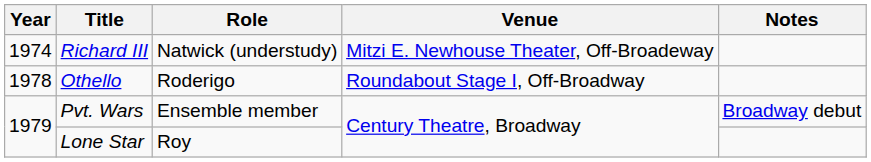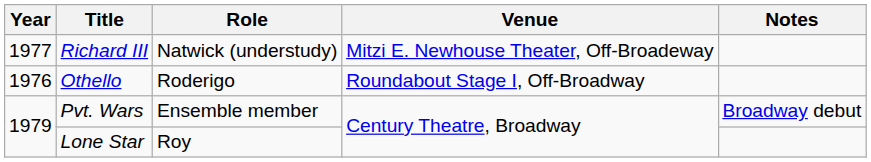 <table class="wikitable sortable">
 <tr>
 <th>Year</th>
 <th>Title</th>
 <th>Role</th>
 <th>Venue</th>
 <th class="unsortable">Notes</th>
 </tr>
 <tr>
-<td>1974</td>
+<td>1977</td>
 <td><a href='#'><em>Richard III</em></a></td>
 <td>Natwick (understudy)</td>
 <td><a href='#'>Mitzi E. Newhouse Theater</a>, Off-Broadeway</td>
 <td></td>
 </tr>
 <tr>
-<td>1978</td>
+<td>1976</td>
 <td><em><a href='#'>Othello</a></em></td>
 <td>Roderigo</td>
 <td><a href='#'>Roundabout Stage I</a>, Off-Broadway</td>
 <td></td>
 </tr>
 <tr>
 <td rowspan="2">1979</td>
 <td><em>Pvt. Wars</em></td>
 <td>Ensemble member</td>
 <td rowspan="2"><a href='#'>Century Theatre</a>, Broadway</td>
 <td><a href='#'>Broadway</a> debut</td>
 </tr>
 <tr>
 <td><em>Lone Star</em></td>
 <td>Roy</td>
 <td></td>
 </tr>
 </table>
